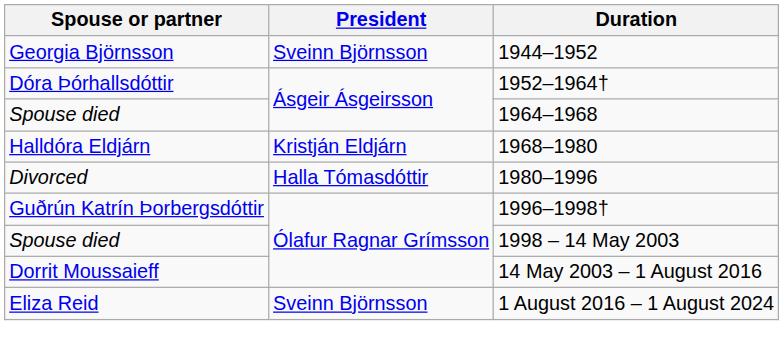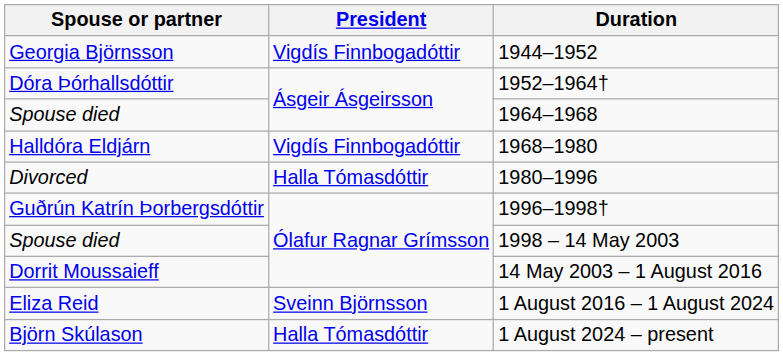 <table class="wikitable">
 <tr>
 <th>Spouse or partner</th>
 <th><a href='#'>President</a></th>
 <th>Duration</th>
 </tr>
 <tr>
 <td><a href='#'>Georgia Björnsson</a></td>
-<td><a href='#'>Sveinn Björnsson</a></td>
+<td><a href='#'>Vigdís Finnbogadóttir</a></td>
 <td>1944–1952</td>
 </tr>
 <tr>
 <td><a href='#'>Dóra Þórhallsdóttir</a></td>
 <td rowspan="2"><a href='#'>Ásgeir Ásgeirsson</a></td>
 <td>1952–1964†</td>
 </tr>
 <tr>
 <td><em>Spouse died</em></td>
 <td>1964–1968</td>
 </tr>
 <tr>
 <td><a href='#'>Halldóra Eldjárn</a></td>
-<td><a href='#'>Kristján Eldjárn</a></td>
+<td><a href='#'>Vigdís Finnbogadóttir</a></td>
 <td>1968–1980</td>
 </tr>
 <tr>
 <td><em>Divorced</em></td>
 <td><a href='#'>Halla Tómasdóttir</a></td>
 <td>1980–1996</td>
 </tr>
 <tr>
 <td><a href='#'>Guðrún Katrín Þorbergsdóttir</a></td>
 <td rowspan="3"><a href='#'>Ólafur Ragnar Grímsson</a></td>
 <td>1996–1998†</td>
 </tr>
 <tr>
 <td><em>Spouse died</em></td>
 <td>1998 – 14 May 2003</td>
 </tr>
 <tr>
 <td><a href='#'>Dorrit Moussaieff</a></td>
 <td>14 May 2003 – 1 August 2016</td>
 </tr>
 <tr>
 <td><a href='#'>Eliza Reid</a></td>
 <td><a href='#'>Sveinn Björnsson</a></td>
 <td>1 August 2016 – 1 August 2024</td>
 </tr>
+<tr>
+<td><a href='#'>Björn Skúlason</a></td>
+<td><a href='#'>Halla Tómasdóttir</a></td>
+<td>1 August 2024 – present</td>
+</tr>
 </table>
